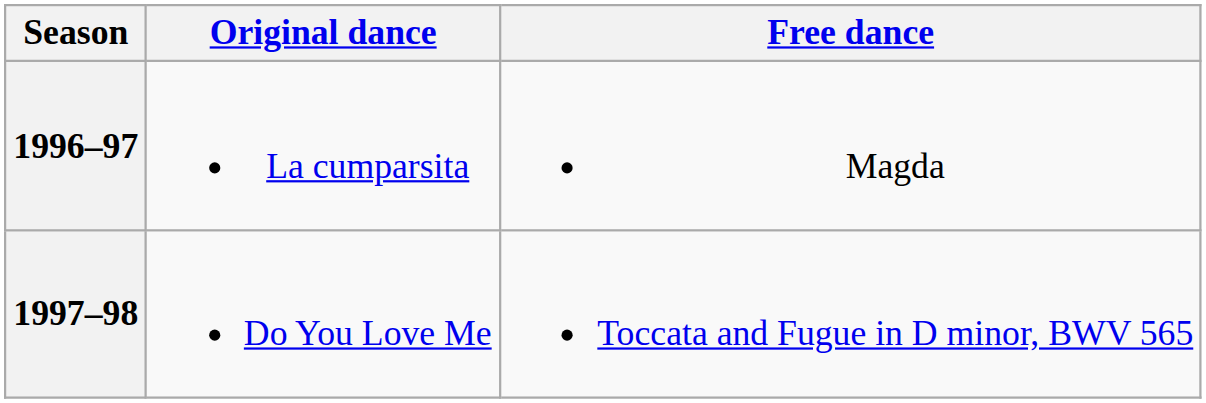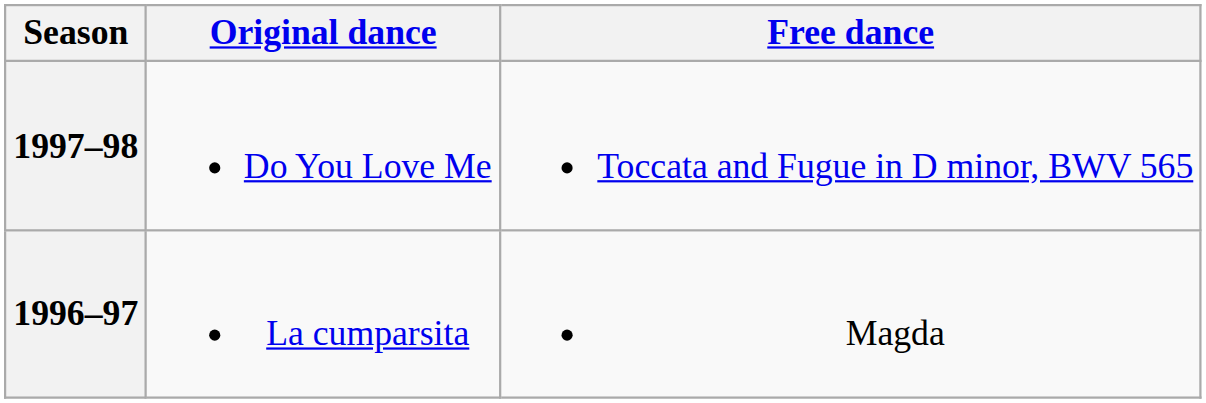 <table class="wikitable" style="text-align:center">
 <tr>
 <th>Season</th>
 <th><a href='#'>Original dance</a></th>
 <th><a href='#'>Free dance</a></th>
 </tr>
 <tr>
+<th>1997–98</th>
+<td><br><ul><li> <a href='#'>Do You Love Me</a> <br></li></ul></td>
+<td><br><ul><li><a href='#'>Toccata and Fugue in D minor, BWV 565</a></li></ul></td>
+</tr>
+<tr>
 <th>1996–97</th>
 <td><br><ul><li><a href='#'>La cumparsita</a> <br></li></ul></td>
 <td><br><ul><li>Magda <br></li></ul></td>
 </tr>
-<tr>
-<th>1997–98</th>
-<td><br><ul><li> <a href='#'>Do You Love Me</a> <br></li></ul></td>
-<td><br><ul><li><a href='#'>Toccata and Fugue in D minor, BWV 565</a></li></ul></td>
-</tr>
 </table>
